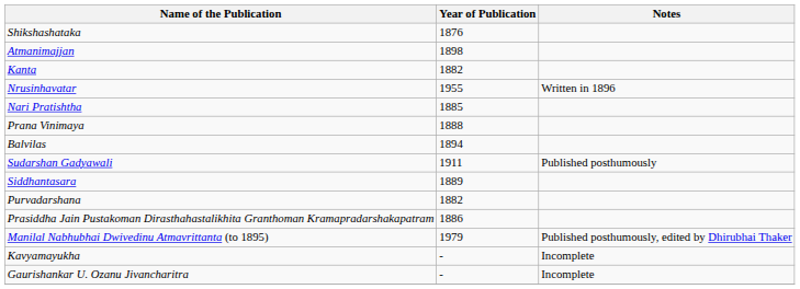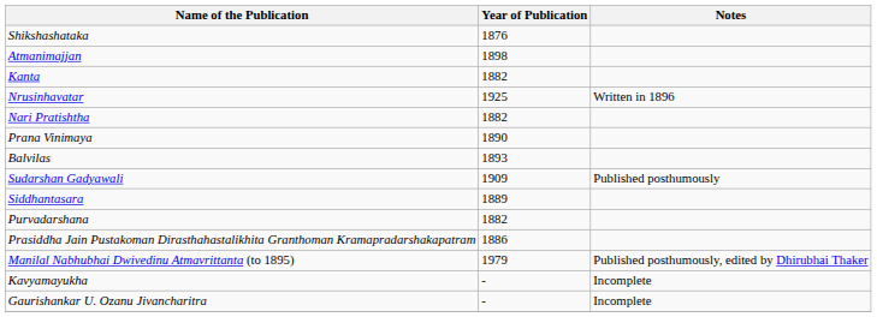 <table class="wikitable">
 <tr>
 <th>Name of the Publication</th>
 <th>Year of Publication</th>
 <th>Notes</th>
 </tr>
 <tr>
 <td><em>Shikshashataka</em></td>
 <td>1876</td>
 <td></td>
 </tr>
 <tr>
 <td><em><a href='#'>Atmanimajjan</a></em></td>
 <td>1898</td>
 <td></td>
 </tr>
 <tr>
 <td><em><a href='#'>Kanta</a></em></td>
 <td>1882</td>
 <td></td>
 </tr>
 <tr>
 <td><em><a href='#'>Nrusinhavatar</a></em></td>
-<td>1955</td>
+<td>1925</td>
 <td>Written in 1896</td>
 </tr>
 <tr>
 <td><em><a href='#'>Nari Pratishtha</a></em></td>
-<td>1885</td>
+<td>1882</td>
 <td></td>
 </tr>
 <tr>
 <td><em>Prana Vinimaya</em></td>
-<td>1888</td>
+<td>1890</td>
 <td></td>
 </tr>
 <tr>
 <td><em>Balvilas</em></td>
-<td>1894</td>
+<td>1893</td>
 <td></td>
 </tr>
 <tr>
 <td><em><a href='#'>Sudarshan Gadyawali</a></em></td>
-<td>1911</td>
+<td>1909</td>
 <td>Published posthumously</td>
 </tr>
 <tr>
 <td><em><a href='#'>Siddhantasara</a></em></td>
 <td>1889</td>
 <td></td>
 </tr>
 <tr>
 <td><em>Purvadarshana</em></td>
 <td>1882</td>
 <td></td>
 </tr>
 <tr>
 <td><em>Prasiddha Jain Pustakoman Dirasthahastalikhita Granthoman Kramapradarshakapatram</em></td>
 <td>1886</td>
 <td></td>
 </tr>
 <tr>
 <td><em><a href='#'>Manilal Nabhubhai Dwivedinu Atmavrittanta</a></em> (to 1895)</td>
 <td>1979</td>
 <td>Published posthumously, edited by <a href='#'>Dhirubhai Thaker</a></td>
 </tr>
 <tr>
 <td><em>Kavyamayukha</em></td>
 <td>-</td>
 <td>Incomplete</td>
 </tr>
 <tr>
 <td><em>Gaurishankar U. Ozanu Jivancharitra</em></td>
 <td>-</td>
 <td>Incomplete</td>
 </tr>
 <tr>
 </tr>
 </table>
